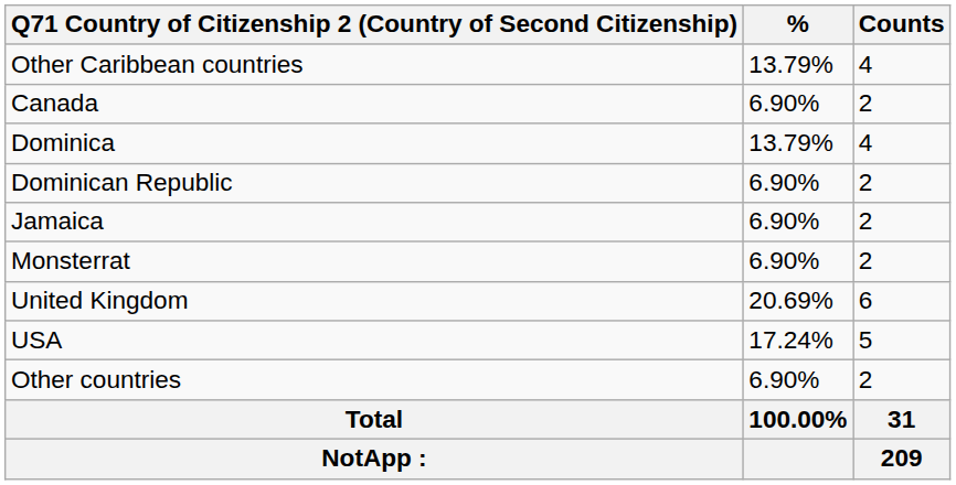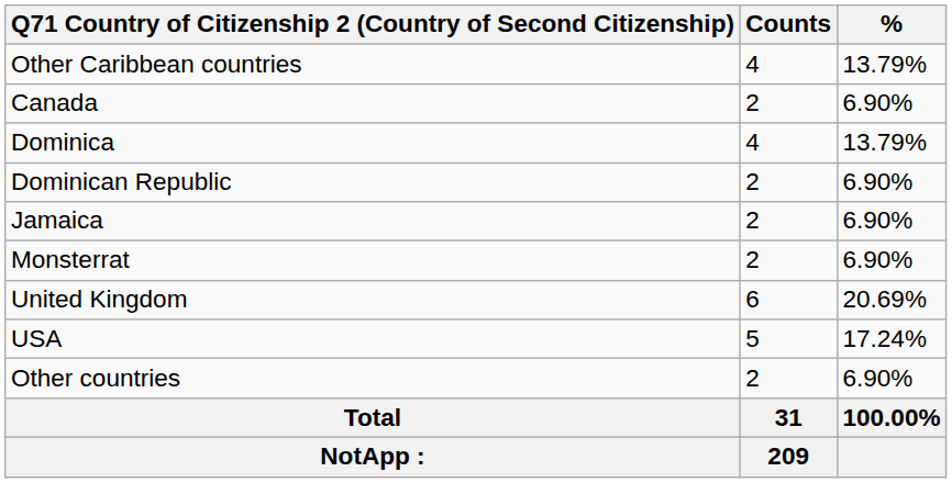 <table class="wikitable sortable">
 <tr>
 <th>Q71 Country of Citizenship 2 (Country of Second Citizenship)</th>
+<th>Counts</th>
 <th>%</th>
-<th>Counts</th>
 </tr>
 <tr>
 <td>Other Caribbean countries</td>
+<td>4</td>
 <td>13.79%</td>
-<td>4</td>
 </tr>
 <tr>
 <td>Canada</td>
+<td>2</td>
 <td>6.90%</td>
-<td>2</td>
 </tr>
 <tr>
 <td>Dominica</td>
+<td>4</td>
 <td>13.79%</td>
-<td>4</td>
 </tr>
 <tr>
 <td>Dominican Republic</td>
+<td>2</td>
 <td>6.90%</td>
-<td>2</td>
 </tr>
 <tr>
 <td>Jamaica</td>
+<td>2</td>
 <td>6.90%</td>
-<td>2</td>
 </tr>
 <tr>
 <td>Monsterrat</td>
+<td>2</td>
 <td>6.90%</td>
-<td>2</td>
 </tr>
 <tr>
 <td>United Kingdom</td>
+<td>6</td>
 <td>20.69%</td>
-<td>6</td>
 </tr>
 <tr>
 <td>USA</td>
+<td>5</td>
 <td>17.24%</td>
-<td>5</td>
 </tr>
 <tr>
 <td>Other countries</td>
+<td>2</td>
 <td>6.90%</td>
-<td>2</td>
 </tr>
 <tr>
 <th>Total</th>
+<th>31</th>
 <th>100.00%</th>
-<th>31</th>
 </tr>
 <tr>
 <th>NotApp :</th>
+<th>209</th>
 <th></th>
-<th>209</th>
 </tr>
 </table>
